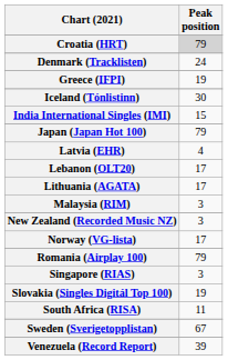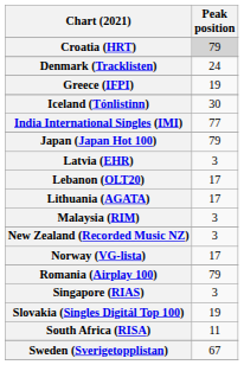 <table class="wikitable sortable plainrowheaders" style="text-align:center">
 <tr>
 <th scope="col">Chart (2021)</th>
 <th scope="col">Peak<br>position</th>
 </tr>
 <tr>
 </tr>
 <tr>
 </tr>
 <tr>
 </tr>
 <tr>
 </tr>
 <tr>
 </tr>
 <tr>
 </tr>
 <tr>
 </tr>
 <tr>
 <th scope="row">Croatia (<a href='#'>HRT</a>)</th>
 <td style="background: lightgrey;">79</td>
 </tr>
 <tr>
 </tr>
 <tr>
 <th scope="row">Denmark (<a href='#'>Tracklisten</a>)</th>
 <td>24</td>
 </tr>
 <tr>
 </tr>
 <tr>
 </tr>
 <tr>
 </tr>
 <tr>
 <th scope="row">Greece (<a href='#'>IFPI</a>)</th>
 <td>19</td>
 </tr>
 <tr>
 </tr>
 <tr>
 <th scope="row">Iceland (<a href='#'>Tónlistinn</a>)</th>
 <td>30</td>
 </tr>
 <tr>
 <th scope="row"><a href='#'>India International Singles</a> (<a href='#'>IMI</a>)</th>
-<td>15</td>
+<td>77</td>
 </tr>
 <tr>
 </tr>
 <tr>
 <th scope="row">Japan (<a href='#'>Japan Hot 100</a>)</th>
 <td>79</td>
 </tr>
 <tr>
 <th scope="row">Latvia (<a href='#'>EHR</a>)</th>
-<td>4</td>
+<td>3</td>
 </tr>
 <tr>
 <th scope="row">Lebanon (<a href='#'>OLT20</a>)</th>
 <td>17</td>
 </tr>
 <tr>
 <th scope="row">Lithuania (<a href='#'>AGATA</a>)</th>
 <td>17</td>
 </tr>
 <tr>
 <th scope="row">Malaysia (<a href='#'>RIM</a>)</th>
 <td>3</td>
 </tr>
 <tr>
 </tr>
 <tr>
 <th scope="row">New Zealand (<a href='#'>Recorded Music NZ</a>)</th>
 <td>3</td>
 </tr>
 <tr>
 <th scope="row">Norway (<a href='#'>VG-lista</a>)</th>
 <td>17</td>
 </tr>
 <tr>
 </tr>
 <tr>
 <th scope="row">Romania (<a href='#'>Airplay 100</a>)</th>
 <td>79</td>
 </tr>
 <tr>
 <th scope="row">Singapore (<a href='#'>RIAS</a>)</th>
 <td>3</td>
 </tr>
 <tr>
 <th scope="row">Slovakia (<a href='#'>Singles Digitál Top 100</a>)</th>
 <td>19</td>
 </tr>
 <tr>
 <th scope="row">South Africa (<a href='#'>RISA</a>)</th>
 <td>11</td>
 </tr>
 <tr>
 </tr>
 <tr>
 <th scope="row">Sweden (<a href='#'>Sverigetopplistan</a>)</th>
 <td>67</td>
 </tr>
 <tr>
 </tr>
 <tr>
 </tr>
 <tr>
 </tr>
 <tr>
 </tr>
 <tr>
 </tr>
 <tr>
 </tr>
 <tr>
 </tr>
-<tr>
-<th scope="row">Venezuela (<a href='#'>Record Report</a>)</th>
-<td>39</td>
-</tr>
 </table>
